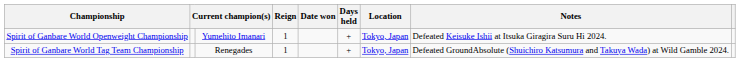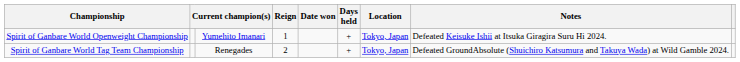 <table class="wikitable" style="text-align:center; font-size:85%;">
 <tr>
 <th>Championship</th>
 <th colspan="2">Current champion(s)</th>
 <th>Reign</th>
 <th>Date won</th>
 <th>Days<br>held</th>
 <th>Location</th>
 <th>Notes</th>
 <th class="unsortable"></th>
 </tr>
 <tr>
 <td><a href='#'>Spirit of Ganbare World Openweight Championship</a></td>
 <td></td>
 <td><a href='#'>Yumehito Imanari</a></td>
 <td>1</td>
 <td></td>
 <td>+</td>
 <td><a href='#'>Tokyo, Japan</a></td>
 <td align=left>Defeated <a href='#'>Keisuke Ishii</a> at Itsuka Giragira Suru Hi 2024.</td>
 <td></td>
 </tr>
 <tr>
 <td><a href='#'>Spirit of Ganbare World Tag Team Championship</a></td>
 <td></td>
 <td>Renegades<br></td>
-<td>1</td>
+<td>2</td>
 <td></td>
 <td>+</td>
 <td><a href='#'>Tokyo, Japan</a></td>
 <td align=left>Defeated GroundAbsolute (<a href='#'>Shuichiro Katsumura</a> and <a href='#'>Takuya Wada</a>) at Wild Gamble 2024.</td>
 <td></td>
 </tr>
 </table>
